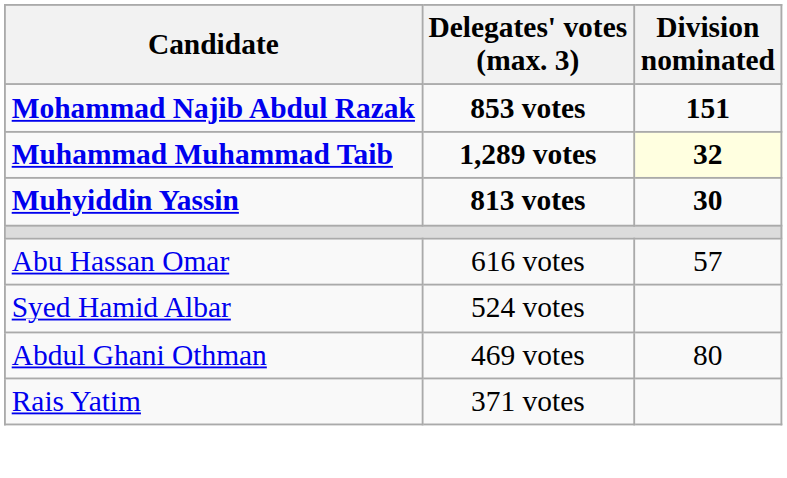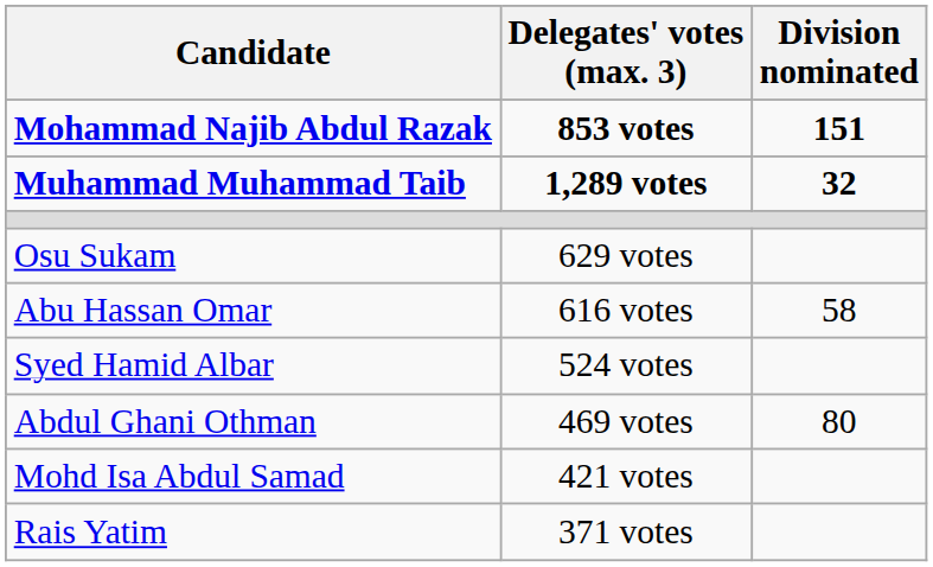 <table class=wikitable>
 <tr>
 <th>Candidate</th>
 <th>Delegates' votes<br>(max. 3)</th>
 <th>Division<br>nominated</th>
 </tr>
 <tr>
 <td><strong><a href='#'>Mohammad Najib Abdul Razak</a></strong></td>
 <td align=center><strong>853 votes</strong></td>
 <td align=center><strong>151</strong></td>
 </tr>
 <tr>
 <td><strong><a href='#'>Muhammad Muhammad Taib</a></strong></td>
 <td align=center><strong>1,289 votes</strong></td>
-<td align=center style="background: lightyellow;"><strong>32</strong></td>
-</tr>
-<tr>
-<td><strong><a href='#'>Muhyiddin Yassin</a></strong></td>
-<td align=center><strong>813 votes</strong></td>
-<td align=center><strong>30</strong></td>
+<td align=center><strong>32</strong></td>
 </tr>
 <tr>
 <td colspan=3 bgcolor=dcdcdc></td>
 </tr>
 <tr>
+<td><a href='#'>Osu Sukam</a></td>
+<td align=center>629 votes</td>
+<td align=center></td>
+</tr>
+<tr>
 <td><a href='#'>Abu Hassan Omar</a></td>
 <td align=center>616 votes</td>
-<td align=center>57</td>
+<td align=center>58</td>
 </tr>
 <tr>
 <td><a href='#'>Syed Hamid Albar</a></td>
 <td align=center>524 votes</td>
 <td align=center></td>
 </tr>
 <tr>
 <td><a href='#'>Abdul Ghani Othman</a></td>
 <td align=center>469 votes</td>
 <td align=center>80</td>
 </tr>
 <tr>
+<td><a href='#'>Mohd Isa Abdul Samad</a></td>
+<td align=center>421 votes</td>
+<td align=center></td>
+</tr>
+<tr>
 <td><a href='#'>Rais Yatim</a></td>
 <td align=center>371 votes</td>
 <td align=center></td>
 </tr>
 </table>
